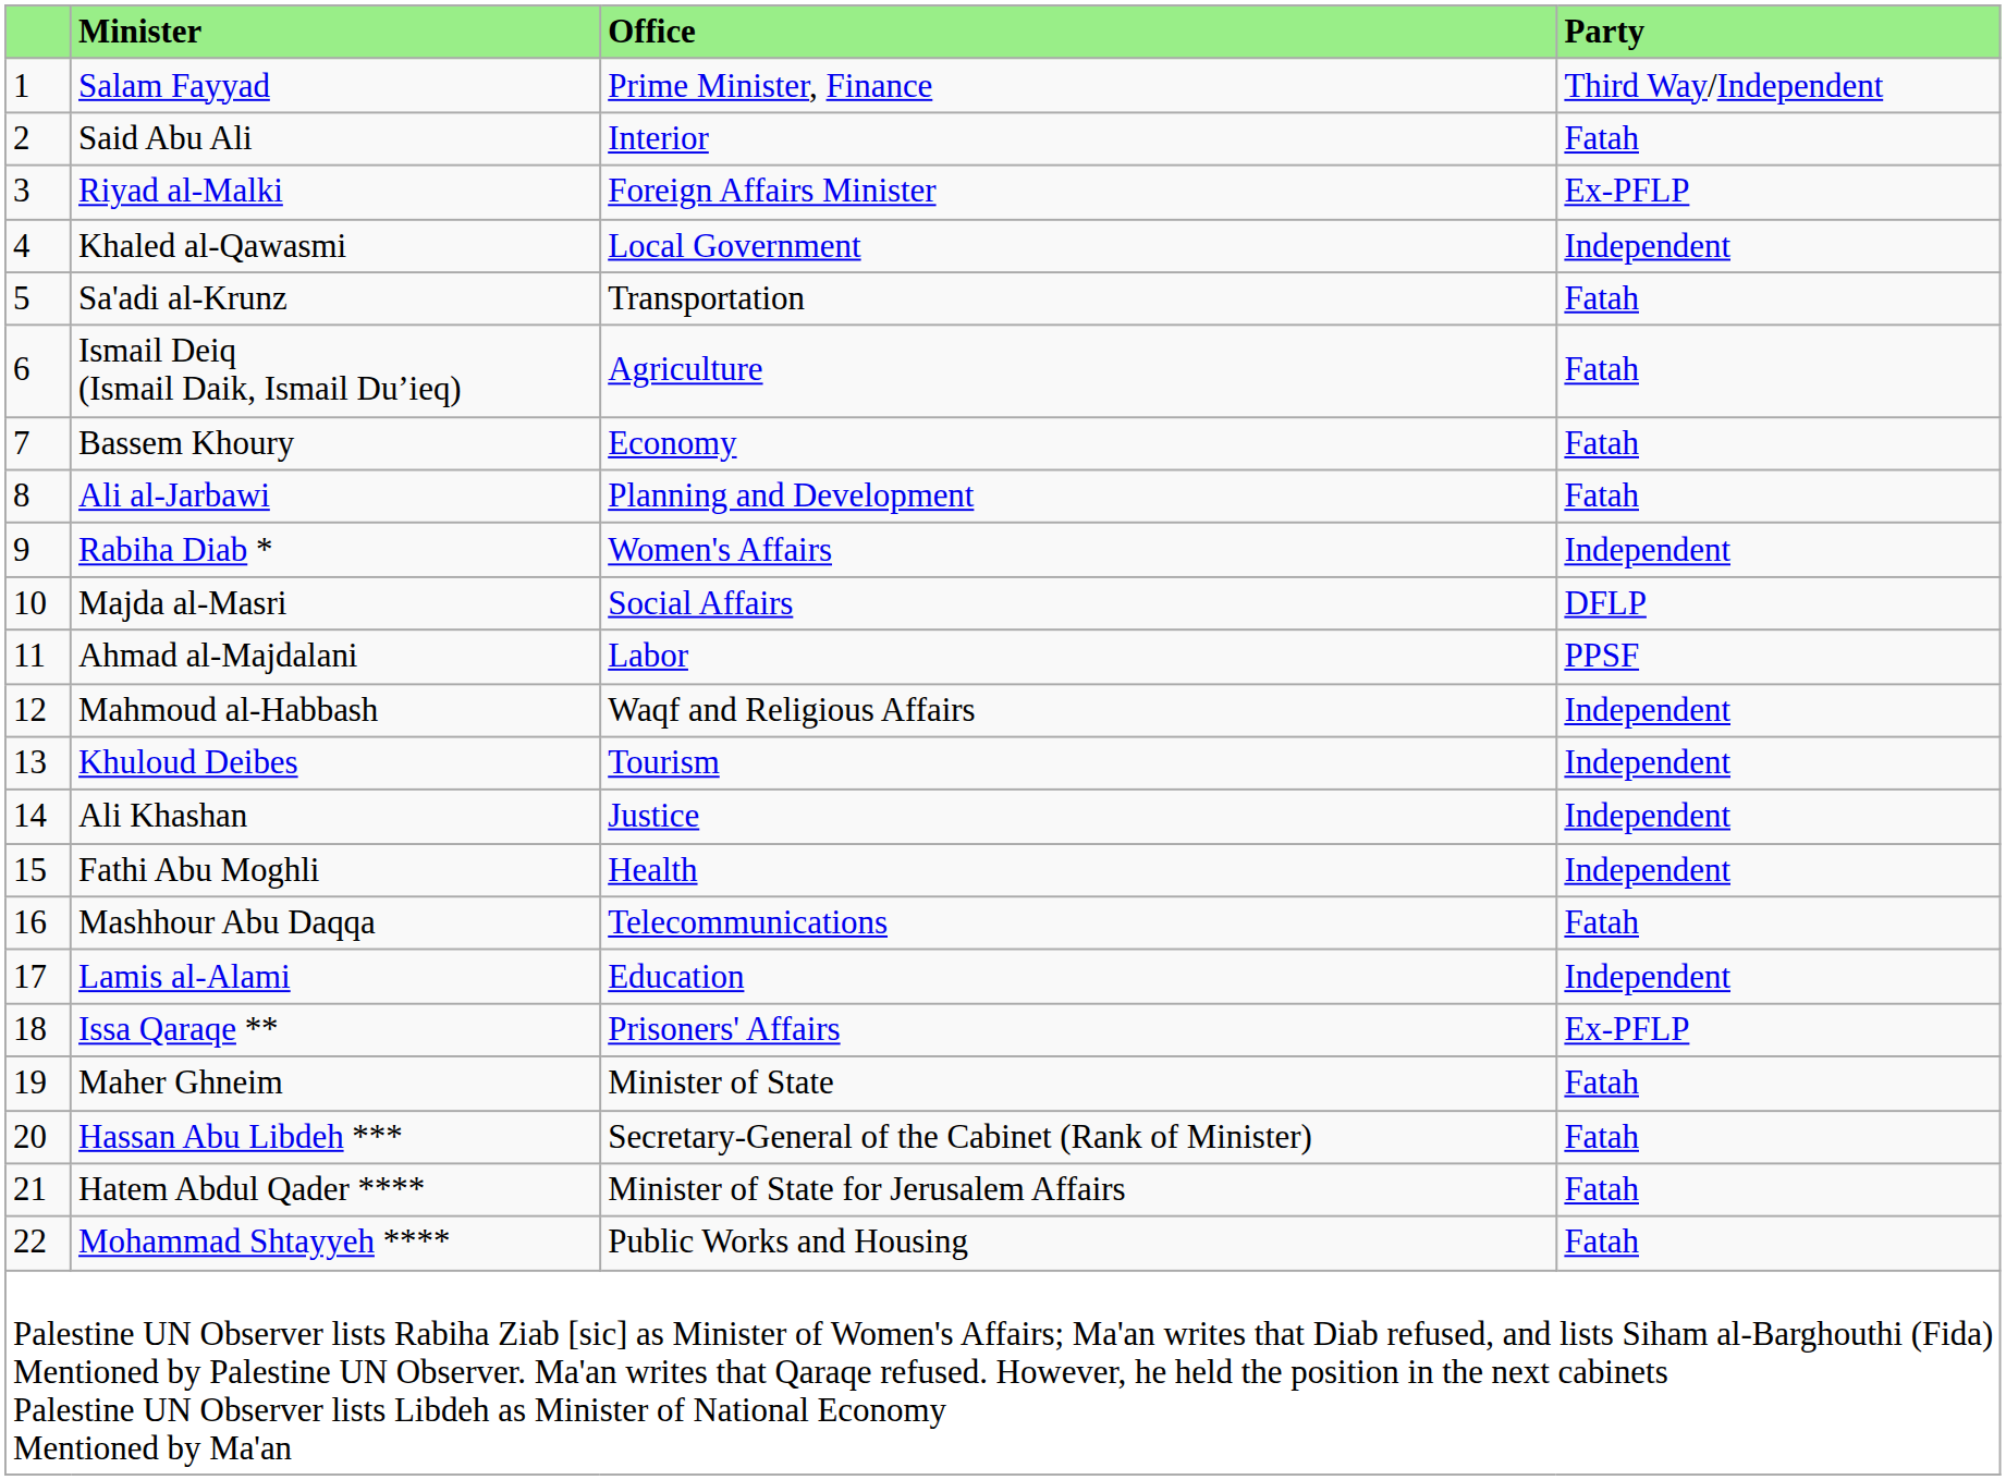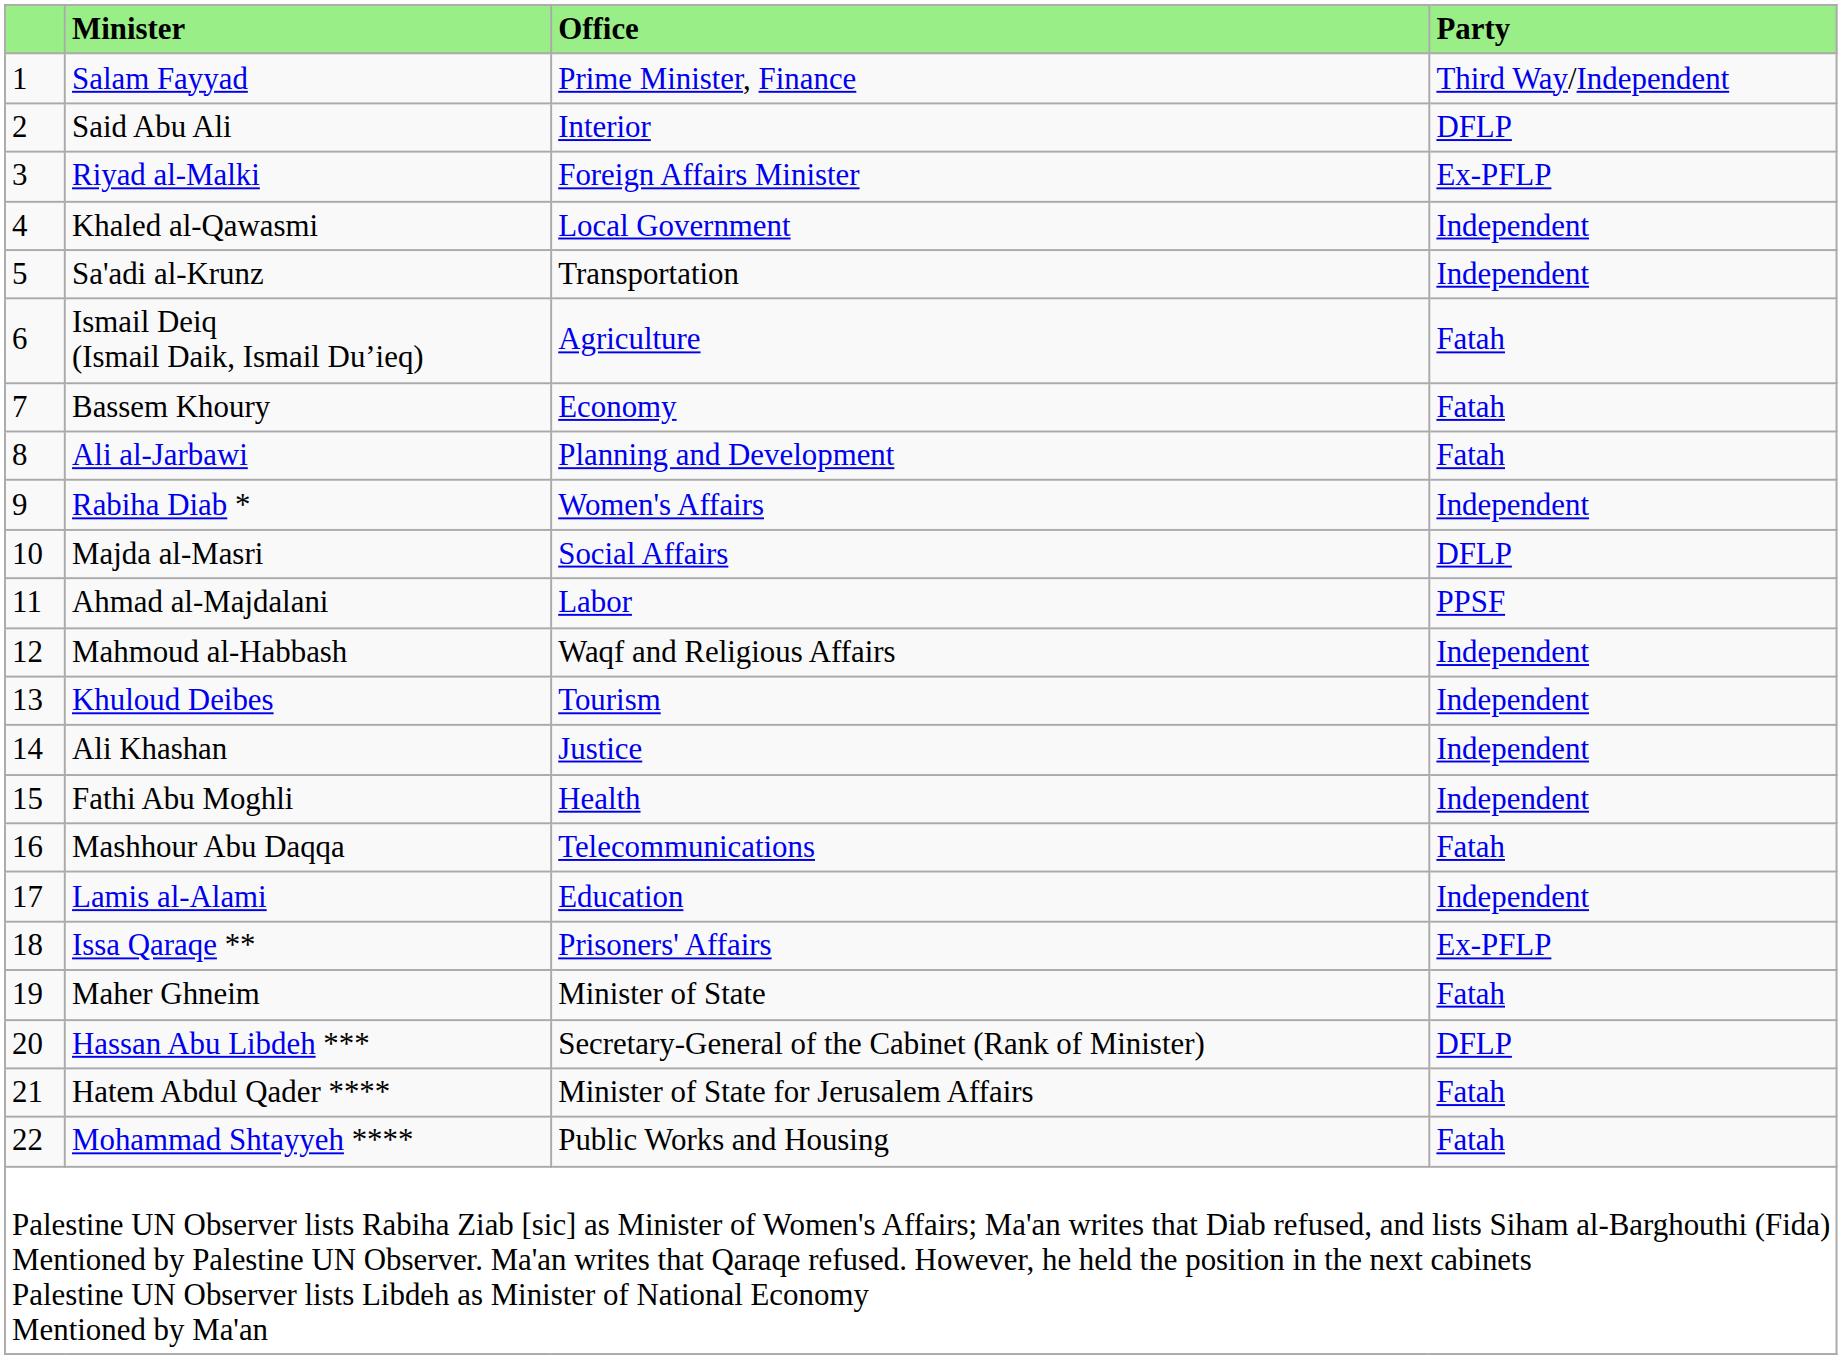 <table class="wikitable">
 <tr style="background:#99ee88;">
 <td></td>
 <td><strong>Minister</strong></td>
 <td><strong>Office</strong></td>
 <td><strong>Party</strong></td>
 </tr>
 <tr>
 <td>1</td>
 <td><a href='#'>Salam Fayyad</a></td>
 <td><a href='#'>Prime Minister</a>, <a href='#'>Finance</a></td>
 <td><a href='#'>Third Way</a>/<a href='#'>Independent</a></td>
 </tr>
 <tr>
 <td>2</td>
 <td>Said Abu Ali</td>
 <td><a href='#'>Interior</a></td>
-<td><a href='#'>Fatah</a></td>
+<td><a href='#'>DFLP</a></td>
 </tr>
 <tr>
 <td>3</td>
 <td><a href='#'>Riyad al-Malki</a></td>
 <td><a href='#'>Foreign Affairs Minister</a></td>
 <td><a href='#'>Ex-PFLP</a></td>
 </tr>
 <tr>
 <td>4</td>
 <td>Khaled al-Qawasmi</td>
 <td><a href='#'>Local Government</a></td>
 <td><a href='#'>Independent</a></td>
 </tr>
 <tr>
 <td>5</td>
 <td>Sa'adi al-Krunz</td>
 <td>Transportation</td>
-<td><a href='#'>Fatah</a></td>
+<td><a href='#'>Independent</a></td>
 </tr>
 <tr>
 <td>6</td>
 <td>Ismail Deiq<br>(Ismail Daik, Ismail Du’ieq)</td>
 <td><a href='#'>Agriculture</a></td>
 <td><a href='#'>Fatah</a></td>
 </tr>
 <tr>
 <td>7</td>
 <td>Bassem Khoury</td>
 <td><a href='#'>Economy</a></td>
 <td><a href='#'>Fatah</a></td>
 </tr>
 <tr>
 <td>8</td>
 <td><a href='#'>Ali al-Jarbawi</a></td>
 <td><a href='#'>Planning and Development</a></td>
 <td><a href='#'>Fatah</a></td>
 </tr>
 <tr>
 <td>9</td>
 <td><a href='#'>Rabiha Diab</a> *</td>
 <td><a href='#'>Women's Affairs</a></td>
 <td><a href='#'>Independent</a></td>
 </tr>
 <tr>
 <td>10</td>
 <td>Majda al-Masri</td>
 <td><a href='#'>Social Affairs</a></td>
 <td><a href='#'>DFLP</a></td>
 </tr>
 <tr>
 <td>11</td>
 <td>Ahmad al-Majdalani</td>
 <td><a href='#'>Labor</a></td>
 <td><a href='#'>PPSF</a></td>
 </tr>
 <tr>
 <td>12</td>
 <td>Mahmoud al-Habbash</td>
 <td>Waqf and Religious Affairs</td>
 <td><a href='#'>Independent</a></td>
 </tr>
 <tr>
 <td>13</td>
 <td><a href='#'>Khuloud Deibes</a></td>
 <td><a href='#'>Tourism</a></td>
 <td><a href='#'>Independent</a></td>
 </tr>
 <tr>
 <td>14</td>
 <td>Ali Khashan</td>
 <td><a href='#'>Justice</a></td>
 <td><a href='#'>Independent</a></td>
 </tr>
 <tr>
 <td>15</td>
 <td>Fathi Abu Moghli</td>
 <td><a href='#'>Health</a></td>
 <td><a href='#'>Independent</a></td>
 </tr>
 <tr>
 <td>16</td>
 <td>Mashhour Abu Daqqa</td>
 <td><a href='#'>Telecommunications</a></td>
 <td><a href='#'>Fatah</a></td>
 </tr>
 <tr>
 <td>17</td>
 <td><a href='#'>Lamis al-Alami</a></td>
 <td><a href='#'>Education</a></td>
 <td><a href='#'>Independent</a></td>
 </tr>
 <tr>
 <td>18</td>
 <td><a href='#'>Issa Qaraqe</a> **</td>
 <td><a href='#'>Prisoners' Affairs</a></td>
 <td><a href='#'>Ex-PFLP</a></td>
 </tr>
 <tr>
 <td>19</td>
 <td>Maher Ghneim</td>
 <td>Minister of State</td>
 <td><a href='#'>Fatah</a></td>
 </tr>
 <tr>
 <td>20</td>
 <td><a href='#'>Hassan Abu Libdeh</a> ***</td>
 <td>Secretary-General of the Cabinet (Rank of Minister)</td>
-<td><a href='#'>Fatah</a></td>
+<td><a href='#'>DFLP</a></td>
 </tr>
 <tr>
 <td>21</td>
 <td>Hatem Abdul Qader ****</td>
 <td>Minister of State for Jerusalem Affairs</td>
 <td><a href='#'>Fatah</a></td>
 </tr>
 <tr>
 <td>22</td>
 <td><a href='#'>Mohammad Shtayyeh</a> ****</td>
 <td>Public Works and Housing</td>
 <td><a href='#'>Fatah</a></td>
 </tr>
 <tr bgcolor=white>
 <td colspan="4"><br> Palestine UN Observer lists Rabiha Ziab [sic] as Minister of Women's Affairs; Ma'an writes that Diab refused, and lists Siham al-Barghouthi (Fida)<br> Mentioned by Palestine UN Observer. Ma'an writes that Qaraqe refused. However, he held the position in the next cabinets<br> Palestine UN Observer lists Libdeh as Minister of National Economy<br> Mentioned by Ma'an</td>
 </tr>
 </table>
